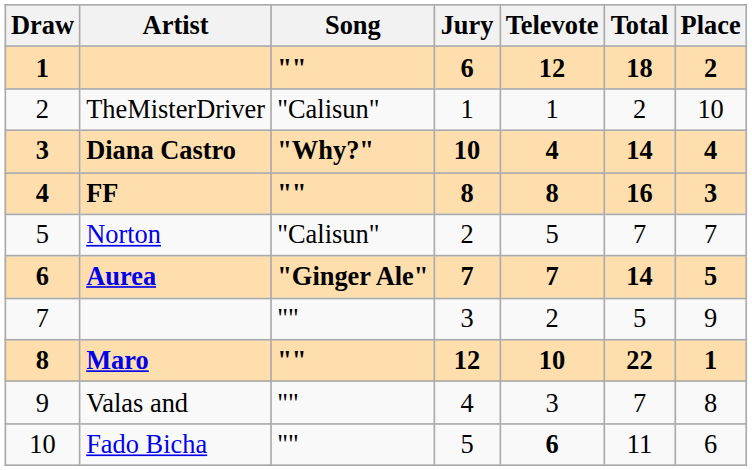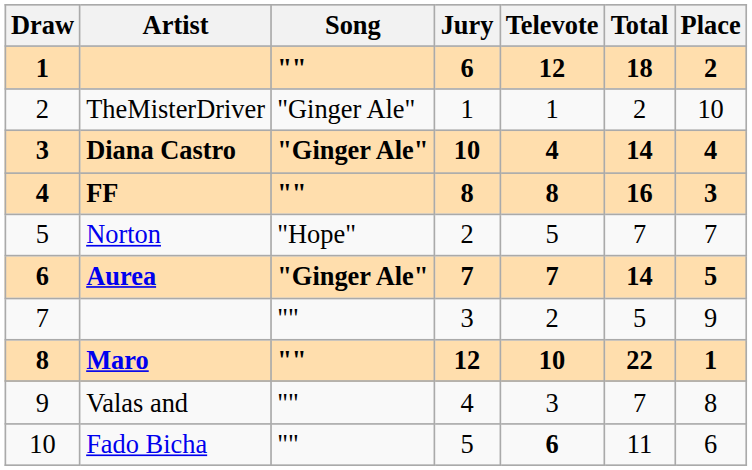 <table class="sortable wikitable" style="margin: 1em auto 1em auto; text-align:center">
 <tr>
 <th scope="col">Draw</th>
 <th scope="col">Artist</th>
 <th scope="col">Song</th>
 <th scope="col">Jury</th>
 <th scope="col">Televote</th>
 <th scope="col">Total</th>
 <th scope="col">Place</th>
 </tr>
 <tr style="font-weight:bold; background:navajowhite;">
 <td>1</td>
 <td align="left"></td>
 <td align="left">""</td>
 <td>6</td>
 <td>12</td>
 <td>18</td>
 <td>2</td>
 </tr>
 <tr>
 <td>2</td>
 <td align="left">TheMisterDriver</td>
-<td align="left">"Calisun"</td>
+<td align="left">"Ginger Ale"</td>
 <td>1</td>
 <td>1</td>
 <td>2</td>
 <td>10</td>
 </tr>
 <tr style="font-weight:bold; background:navajowhite;">
 <td>3</td>
 <td align="left">Diana Castro</td>
-<td align="left">"Why?"</td>
+<td align="left">"Ginger Ale"</td>
 <td>10</td>
 <td>4</td>
 <td>14</td>
 <td>4</td>
 </tr>
 <tr style="font-weight:bold; background:navajowhite;">
 <td>4</td>
 <td align="left">FF</td>
 <td align="left">""</td>
 <td>8</td>
 <td>8</td>
 <td>16</td>
 <td>3</td>
 </tr>
 <tr>
 <td>5</td>
 <td align="left"><a href='#'>Norton</a></td>
-<td align="left">"Calisun"</td>
+<td align="left">"Hope"</td>
 <td>2</td>
 <td>5</td>
 <td>7</td>
 <td>7</td>
 </tr>
 <tr style="font-weight:bold; background:navajowhite;">
 <td>6</td>
 <td align="left"><a href='#'>Aurea</a></td>
 <td align="left">"Ginger Ale"</td>
 <td>7</td>
 <td>7</td>
 <td>14</td>
 <td>5</td>
 </tr>
 <tr>
 <td>7</td>
 <td align="left"></td>
 <td align="left">""</td>
 <td>3</td>
 <td>2</td>
 <td>5</td>
 <td>9</td>
 </tr>
 <tr style="font-weight:bold; background:navajowhite;">
 <td>8</td>
 <td align="left"><a href='#'>Maro</a></td>
 <td align="left">""</td>
 <td>12</td>
 <td>10</td>
 <td>22</td>
 <td>1</td>
 </tr>
 <tr>
 <td>9</td>
 <td align="left">Valas and </td>
 <td align="left">""</td>
 <td>4</td>
 <td>3</td>
 <td>7</td>
 <td>8</td>
 </tr>
 <tr>
 <td>10</td>
 <td align="left"><a href='#'>Fado Bicha</a></td>
 <td align="left">""</td>
 <td>5</td>
 <td><strong>6</strong></td>
 <td>11</td>
 <td>6</td>
 </tr>
 </table>
